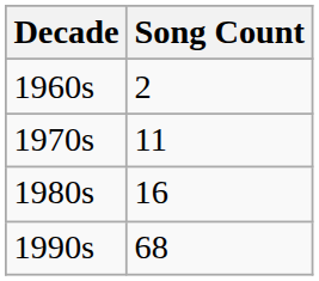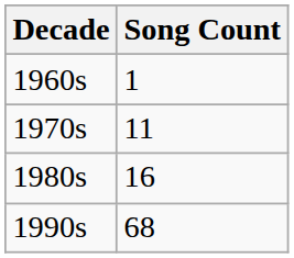 <table class="wikitable">
 <tr>
 <th>Decade</th>
 <th>Song Count</th>
 </tr>
 <tr>
 <td>1960s</td>
-<td>2</td>
+<td>1</td>
 </tr>
 <tr>
 <td>1970s</td>
 <td>11</td>
 </tr>
 <tr>
 <td>1980s</td>
 <td>16</td>
 </tr>
 <tr>
 <td>1990s</td>
 <td>68</td>
 </tr>
 </table>
